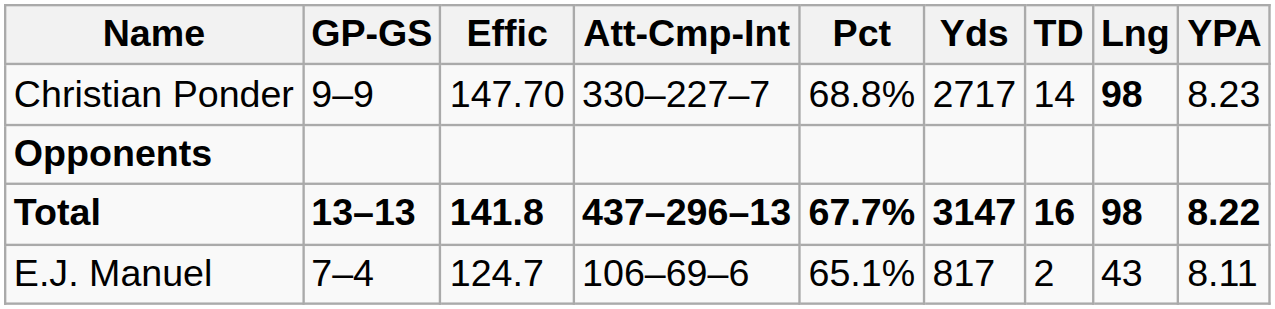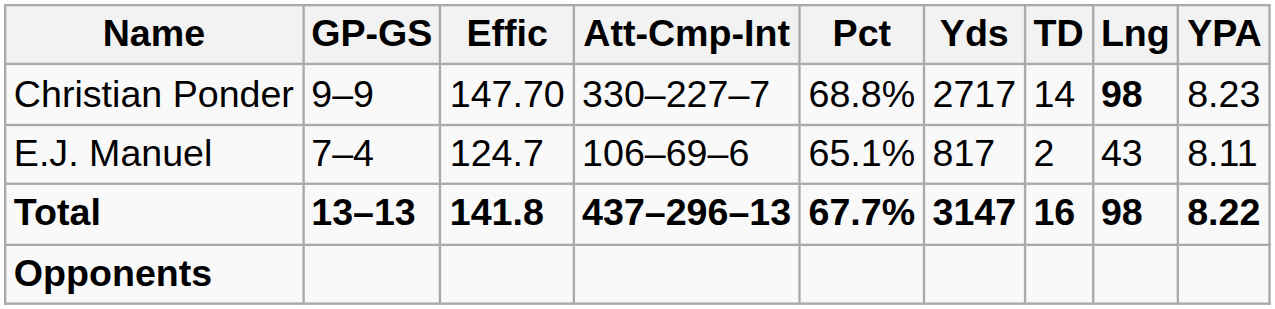 <table class="wikitable" style="white-space:nowrap;">
 <tr>
 <th>Name</th>
 <th>GP-GS</th>
 <th>Effic</th>
 <th>Att-Cmp-Int</th>
 <th>Pct</th>
 <th>Yds</th>
 <th>TD</th>
 <th>Lng</th>
 <th>YPA</th>
 </tr>
 <tr>
 <td>Christian Ponder</td>
 <td>9–9</td>
 <td>147.70</td>
 <td>330–227–7</td>
 <td>68.8%</td>
 <td>2717</td>
 <td>14</td>
 <td><strong>98</strong></td>
 <td>8.23</td>
 </tr>
 <tr>
-<td><strong>Opponents</strong></td>
-<td></td>
-<td></td>
-<td></td>
-<td></td>
-<td></td>
-<td></td>
-<td></td>
-<td></td>
+<td>E.J. Manuel</td>
+<td>7–4</td>
+<td>124.7</td>
+<td>106–69–6</td>
+<td>65.1%</td>
+<td>817</td>
+<td>2</td>
+<td>43</td>
+<td>8.11</td>
 </tr>
 <tr>
 <td><strong>Total</strong></td>
 <td><strong>13–13</strong></td>
 <td><strong>141.8</strong></td>
 <td><strong>437–296–13</strong></td>
 <td><strong>67.7%</strong></td>
 <td><strong>3147</strong></td>
 <td><strong>16</strong></td>
 <td><strong>98</strong></td>
 <td><strong>8.22</strong></td>
 </tr>
 <tr>
-<td>E.J. Manuel</td>
-<td>7–4</td>
-<td>124.7</td>
-<td>106–69–6</td>
-<td>65.1%</td>
-<td>817</td>
-<td>2</td>
-<td>43</td>
-<td>8.11</td>
+<td><strong>Opponents</strong></td>
+<td></td>
+<td></td>
+<td></td>
+<td></td>
+<td></td>
+<td></td>
+<td></td>
+<td></td>
 </tr>
 </table>
